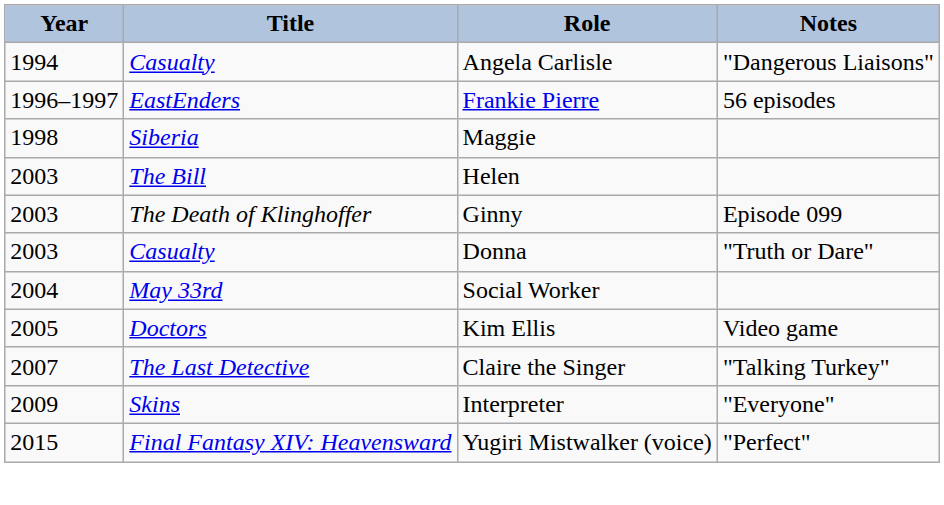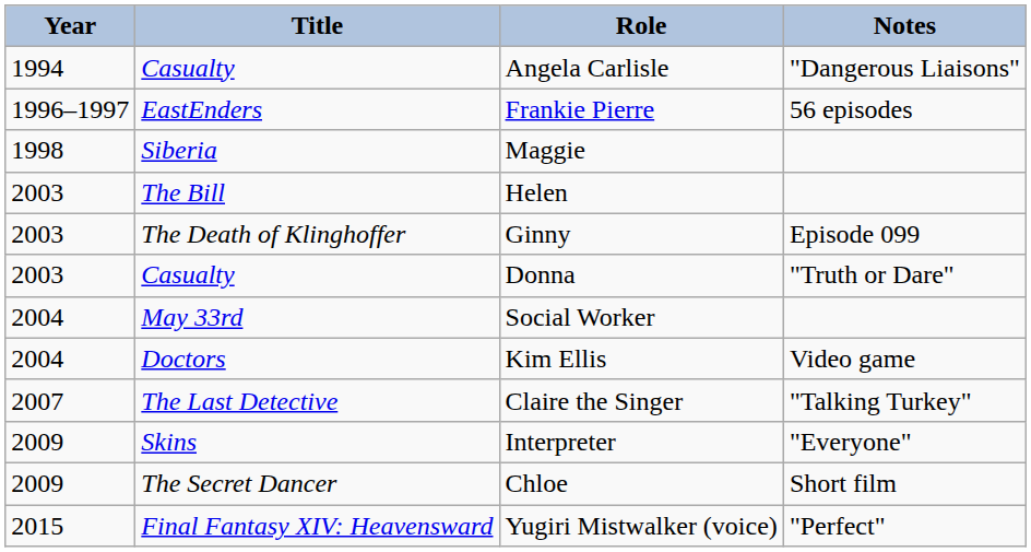 <table class="wikitable">
 <tr>
 <th style="background:#B0C4DE;">Year</th>
 <th style="background:#B0C4DE;">Title</th>
 <th style="background:#B0C4DE;">Role</th>
 <th style="background:#B0C4DE;">Notes</th>
 </tr>
 <tr>
 <td>1994</td>
 <td><em><a href='#'>Casualty</a></em></td>
 <td>Angela Carlisle</td>
 <td>"Dangerous Liaisons"</td>
 </tr>
 <tr>
 <td>1996–1997</td>
 <td><em><a href='#'>EastEnders</a></em></td>
 <td><a href='#'>Frankie Pierre</a></td>
 <td>56 episodes</td>
 </tr>
 <tr>
 <td>1998</td>
 <td><em><a href='#'>Siberia</a></em></td>
 <td>Maggie</td>
 <td></td>
 </tr>
 <tr>
 <td>2003</td>
 <td><em><a href='#'>The Bill</a></em></td>
 <td>Helen</td>
 <td></td>
 </tr>
 <tr>
 <td>2003</td>
 <td><em>The Death of Klinghoffer</em></td>
 <td>Ginny</td>
 <td>Episode 099</td>
 </tr>
 <tr>
 <td>2003</td>
 <td><em><a href='#'>Casualty</a></em></td>
 <td>Donna</td>
 <td>"Truth or Dare"</td>
 </tr>
 <tr>
 <td>2004</td>
 <td><em><a href='#'>May 33rd</a></em></td>
 <td>Social Worker</td>
 <td></td>
 </tr>
 <tr>
-<td>2005</td>
+<td>2004</td>
 <td><em><a href='#'>Doctors</a></em></td>
 <td>Kim Ellis</td>
 <td>Video game</td>
 </tr>
 <tr>
 <td>2007</td>
 <td><em><a href='#'>The Last Detective</a></em></td>
 <td>Claire the Singer</td>
 <td>"Talking Turkey"</td>
 </tr>
 <tr>
 <td>2009</td>
 <td><em><a href='#'>Skins</a></em></td>
 <td>Interpreter</td>
 <td>"Everyone"</td>
 </tr>
 <tr>
+<td>2009</td>
+<td><em>The Secret Dancer</em></td>
+<td>Chloe</td>
+<td>Short film</td>
+</tr>
+<tr>
 <td>2015</td>
 <td><em><a href='#'>Final Fantasy XIV: Heavensward</a></em></td>
 <td>Yugiri Mistwalker (voice)</td>
 <td>"Perfect"</td>
 </tr>
 </table>
